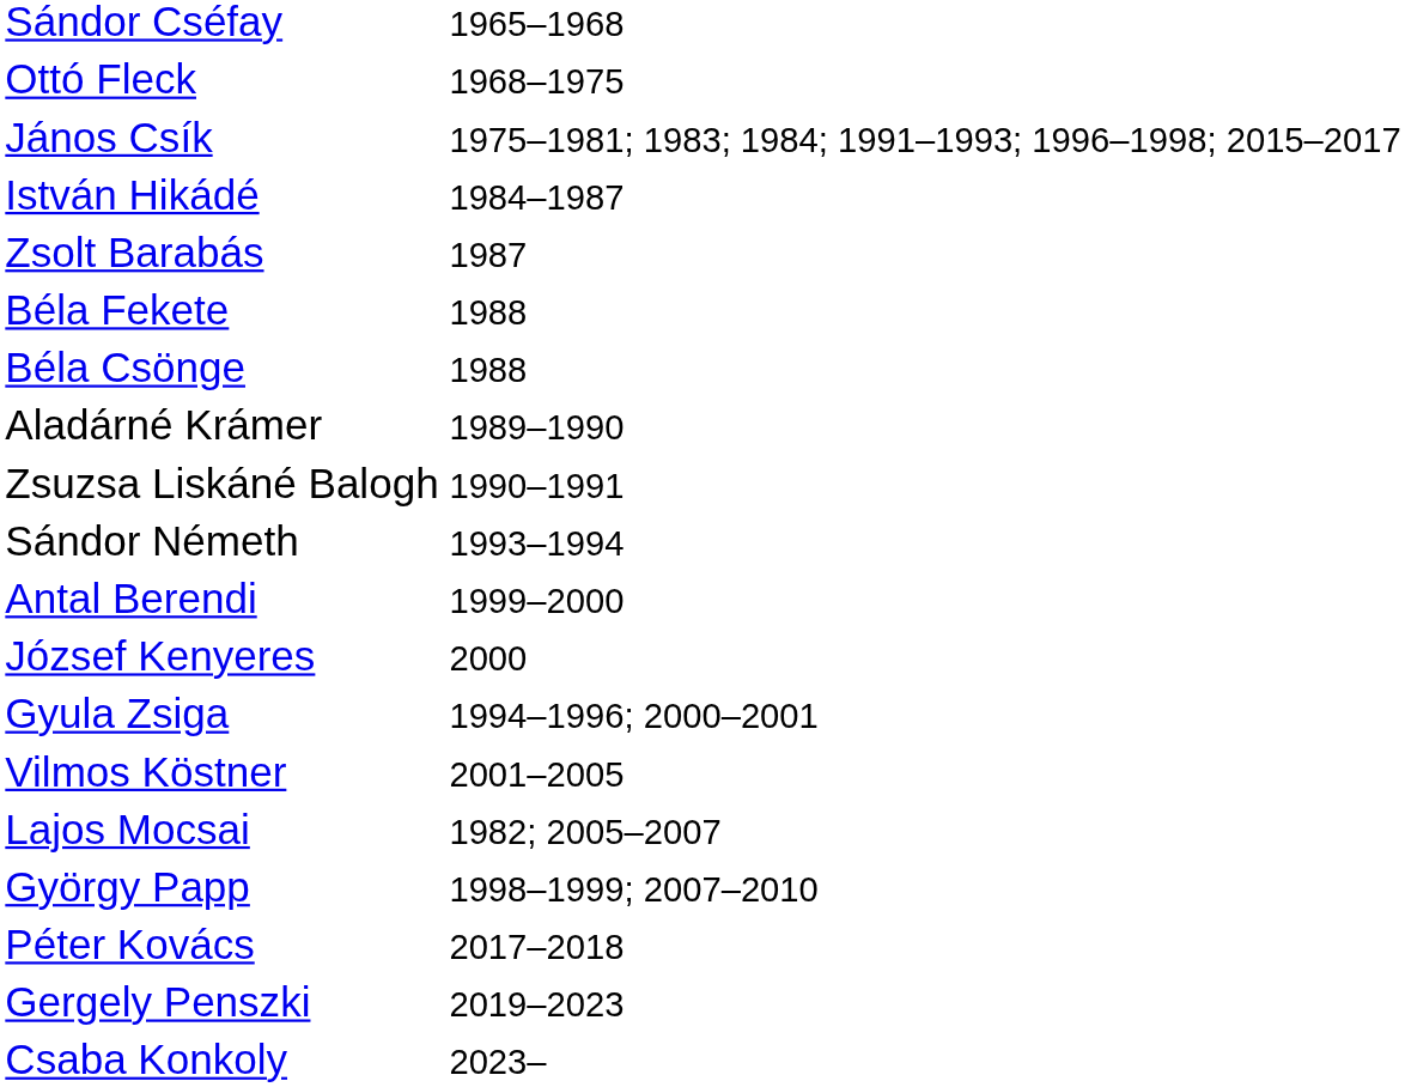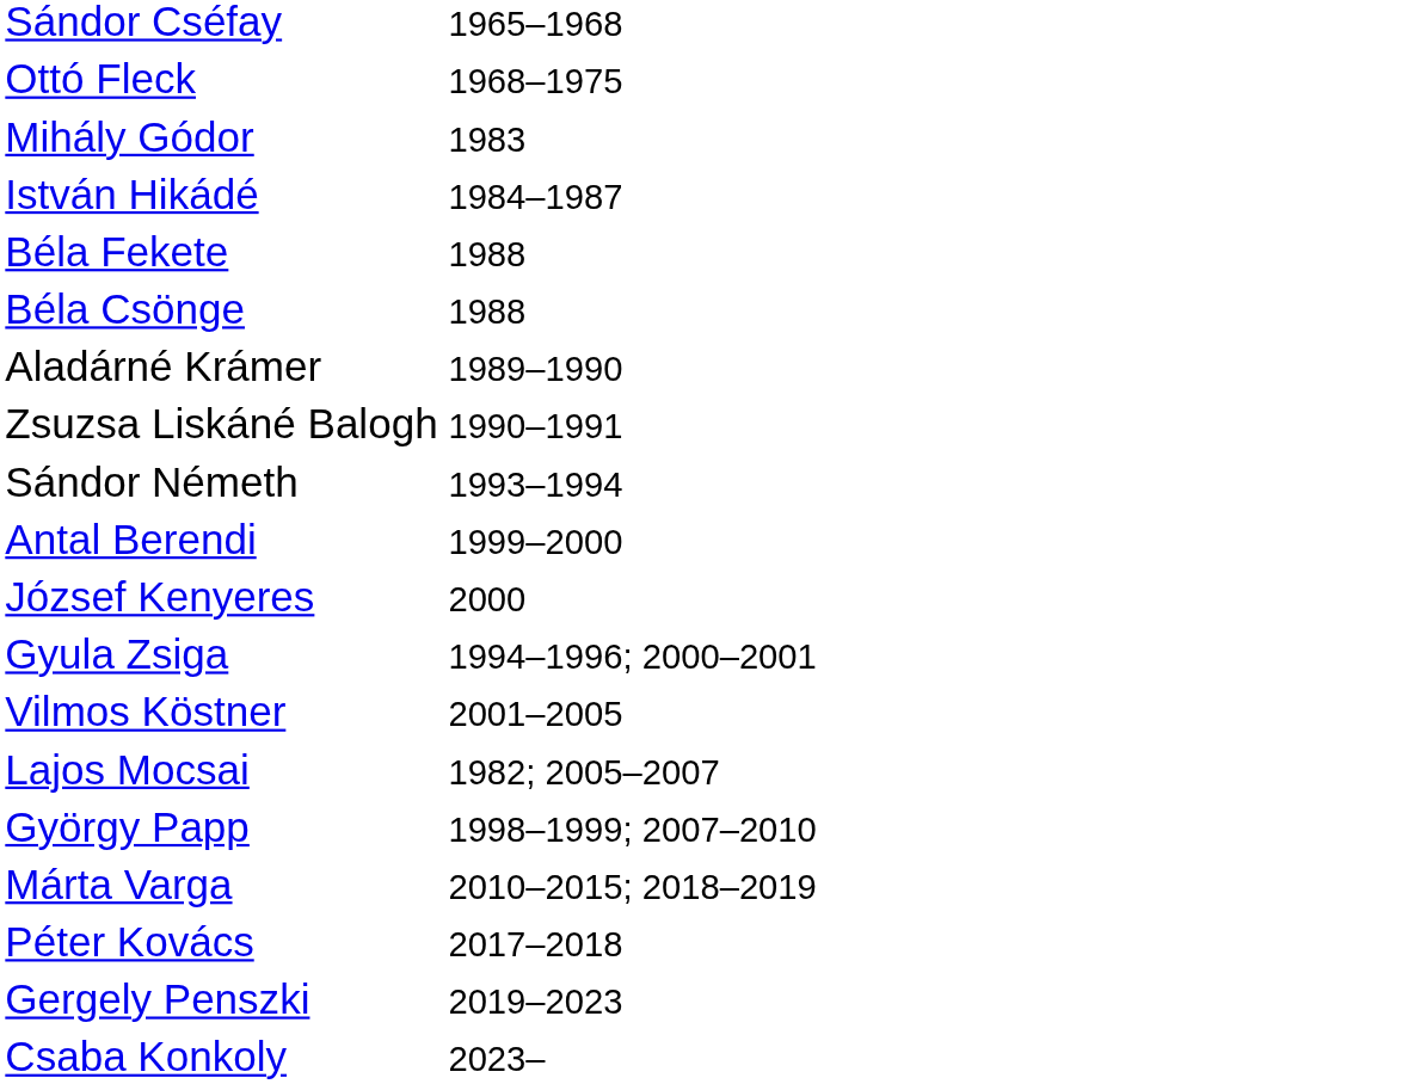 <table>
 <tr>
 <td></td>
 <td><a href='#'>Sándor Cséfay</a></td>
 <td><small>1965–1968</small></td>
 </tr>
 <tr>
 <td></td>
 <td><a href='#'>Ottó Fleck</a></td>
 <td><small>1968–1975</small></td>
 </tr>
 <tr>
 <td></td>
-<td><a href='#'>János Csík</a></td>
-<td><small>1975–1981; 1983; 1984; 1991–1993; 1996–1998; 2015–2017</small></td>
+<td><a href='#'>Mihály Gódor</a></td>
+<td><small>1983</small></td>
 </tr>
 <tr>
 <td></td>
 <td><a href='#'>István Hikádé</a></td>
 <td><small>1984–1987</small></td>
-</tr>
-<tr>
-<td></td>
-<td><a href='#'>Zsolt Barabás</a></td>
-<td><small>1987</small></td>
 </tr>
 <tr>
 <td></td>
 <td><a href='#'>Béla Fekete</a></td>
 <td><small>1988</small></td>
 </tr>
 <tr>
 <td></td>
 <td><a href='#'>Béla Csönge</a></td>
 <td><small>1988</small></td>
 </tr>
 <tr>
 <td></td>
 <td>Aladárné Krámer</td>
 <td><small>1989–1990</small></td>
 </tr>
 <tr>
 <td></td>
 <td>Zsuzsa Liskáné Balogh</td>
 <td><small>1990–1991</small></td>
 </tr>
 <tr>
 <td></td>
 <td>Sándor Németh</td>
 <td><small>1993–1994</small></td>
 </tr>
 <tr>
 <td></td>
 <td><a href='#'>Antal Berendi</a></td>
 <td><small>1999–2000</small></td>
 </tr>
 <tr>
 <td></td>
 <td><a href='#'>József Kenyeres</a></td>
 <td><small>2000</small></td>
 </tr>
 <tr>
 <td></td>
 <td><a href='#'>Gyula Zsiga</a></td>
 <td><small>1994–1996; 2000–2001</small></td>
 </tr>
 <tr>
 <td></td>
 <td><a href='#'>Vilmos Köstner</a></td>
 <td><small>2001–2005</small></td>
 </tr>
 <tr>
 <td></td>
 <td><a href='#'>Lajos Mocsai</a></td>
 <td><small>1982; 2005–2007</small></td>
 </tr>
 <tr>
 <td></td>
 <td><a href='#'>György Papp</a></td>
 <td><small>1998–1999; 2007–2010</small></td>
 </tr>
 <tr>
 <td></td>
+<td><a href='#'>Márta Varga</a></td>
+<td><small>2010–2015; 2018–2019</small></td>
+</tr>
+<tr>
+<td></td>
 <td><a href='#'>Péter Kovács</a></td>
 <td><small>2017–2018</small></td>
 </tr>
 <tr>
 <td></td>
 <td><a href='#'>Gergely Penszki</a></td>
 <td><small>2019–2023</small></td>
 </tr>
 <tr>
 <td></td>
 <td><a href='#'>Csaba Konkoly</a></td>
 <td><small>2023–</small></td>
 </tr>
 </table>
